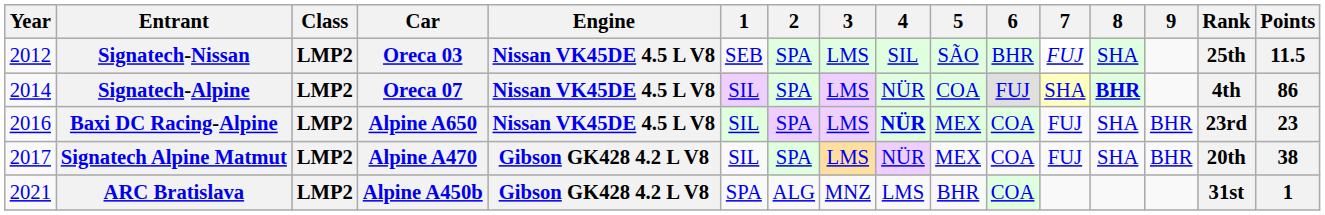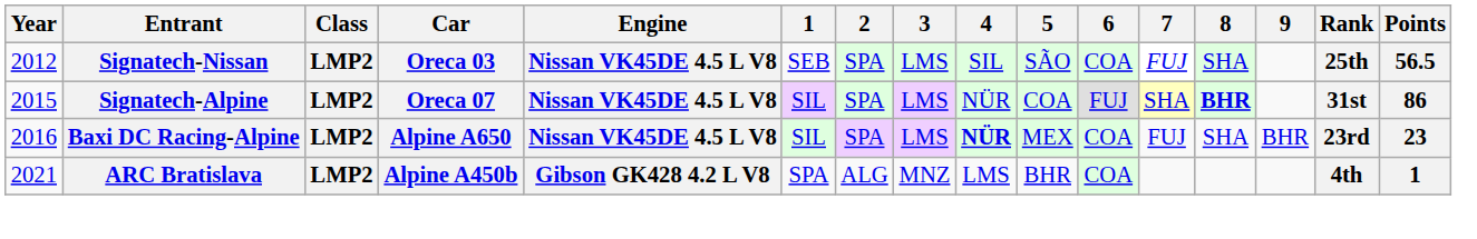 <table class="wikitable" style="text-align:center; font-size:85%">
 <tr>
 <th>Year</th>
 <th>Entrant</th>
 <th>Class</th>
 <th>Car</th>
 <th>Engine</th>
 <th>1</th>
 <th>2</th>
 <th>3</th>
 <th>4</th>
 <th>5</th>
 <th>6</th>
 <th>7</th>
 <th>8</th>
 <th>9</th>
 <th>Rank</th>
 <th>Points</th>
 </tr>
 <tr>
 <td><a href='#'>2012</a></td>
 <th nowrap><a href='#'>Signatech</a>-<a href='#'>Nissan</a></th>
 <th>LMP2</th>
 <th nowrap><a href='#'>Oreca 03</a></th>
 <th nowrap><a href='#'>Nissan VK45DE</a> 4.5 L V8</th>
 <td><a href='#'>SEB</a></td>
 <td style="background:#DFFFDF;"><a href='#'>SPA</a><br></td>
 <td style="background:#DFFFDF;"><a href='#'>LMS</a><br></td>
 <td style="background:#DFFFDF;"><a href='#'>SIL</a><br></td>
 <td style="background:#DFFFDF;"><a href='#'>SÃO</a><br></td>
-<td style="background:#DFFFDF;"><a href='#'>BHR</a><br></td>
+<td style="background:#DFFFDF;"><a href='#'>COA</a><br></td>
 <td style="background:#FFFFFF;"><em><a href='#'>FUJ</a></em><br></td>
 <td style="background:#DFFFDF;"><a href='#'>SHA</a><br></td>
 <td></td>
 <th>25th</th>
-<th>11.5</th>
+<th>56.5</th>
 </tr>
 <tr>
-<td><a href='#'>2014</a></td>
+<td><a href='#'>2015</a></td>
 <th nowrap><a href='#'>Signatech</a>-<a href='#'>Alpine</a></th>
 <th>LMP2</th>
 <th nowrap><a href='#'>Oreca 07</a></th>
 <th nowrap><a href='#'>Nissan VK45DE</a> 4.5 L V8</th>
 <td style="background:#EFCFFF;"><a href='#'>SIL</a><br></td>
 <td style="background:#DFFFDF;"><a href='#'>SPA</a><br></td>
 <td style="background:#EFCFFF;"><a href='#'>LMS</a><br></td>
 <td style="background:#DFFFDF;"><a href='#'>NÜR</a><br></td>
 <td style="background:#DFFFDF;"><a href='#'>COA</a><br></td>
 <td style="background:#DFDFDF;"><a href='#'>FUJ</a><br></td>
 <td style="background:#FFFFBF;"><a href='#'>SHA</a><br></td>
 <td style="background:#DFFFDF;"><strong><a href='#'>BHR</a></strong><br></td>
 <td></td>
-<th>4th</th>
+<th>31st</th>
 <th>86</th>
 </tr>
 <tr>
 <td><a href='#'>2016</a></td>
 <th nowrap><a href='#'>Baxi DC Racing</a>-<a href='#'>Alpine</a></th>
 <th>LMP2</th>
 <th nowrap><a href='#'>Alpine A650</a></th>
 <th nowrap><a href='#'>Nissan VK45DE</a> 4.5 L V8</th>
 <td style="background:#DFFFDF;"><a href='#'>SIL</a><br></td>
 <td style="background:#EFCFFF;"><a href='#'>SPA</a><br></td>
 <td style="background:#EFCFFF;"><a href='#'>LMS</a><br></td>
 <td style="background:#DFFFDF;"><strong><a href='#'>NÜR</a><br></strong></td>
 <td style="background:#DFFFDF;"><a href='#'>MEX</a><br></td>
 <td style="background:#DFFFDF;"><a href='#'>COA</a><br></td>
 <td><a href='#'>FUJ</a></td>
 <td><a href='#'>SHA</a></td>
 <td><a href='#'>BHR</a></td>
 <th>23rd</th>
 <th>23</th>
 </tr>
 <tr>
-<td><a href='#'>2017</a></td>
-<th nowrap><a href='#'>Signatech Alpine Matmut</a></th>
-<th>LMP2</th>
-<th nowrap><a href='#'>Alpine A470</a></th>
-<th nowrap><a href='#'>Gibson</a> GK428 4.2 L V8</th>
-<td><a href='#'>SIL</a></td>
-<td style="background:#DFFFDF;"><a href='#'>SPA</a><br></td>
-<td style="background:#FFDF9F;"><a href='#'>LMS</a><br></td>
-<td style="background:#EFCFFF;"><a href='#'>NÜR</a><br></td>
-<td><a href='#'>MEX</a></td>
-<td><a href='#'>COA</a></td>
-<td><a href='#'>FUJ</a></td>
-<td><a href='#'>SHA</a></td>
-<td><a href='#'>BHR</a></td>
-<th>20th</th>
-<th>38</th>
-</tr>
-<tr>
 <td><a href='#'>2021</a></td>
 <th nowrap><a href='#'>ARC Bratislava</a></th>
 <th>LMP2</th>
 <th nowrap><a href='#'>Alpine A450b</a></th>
 <th nowrap><a href='#'>Gibson</a> GK428 4.2 L V8</th>
 <td><a href='#'>SPA</a></td>
 <td><a href='#'>ALG</a></td>
 <td><a href='#'>MNZ</a></td>
 <td><a href='#'>LMS</a></td>
 <td><a href='#'>BHR</a></td>
 <td style="background:#DFFFDF;"><a href='#'>COA</a><br></td>
 <td></td>
 <td></td>
 <td></td>
-<th>31st</th>
+<th>4th</th>
 <th>1</th>
 </tr>
 </table>
